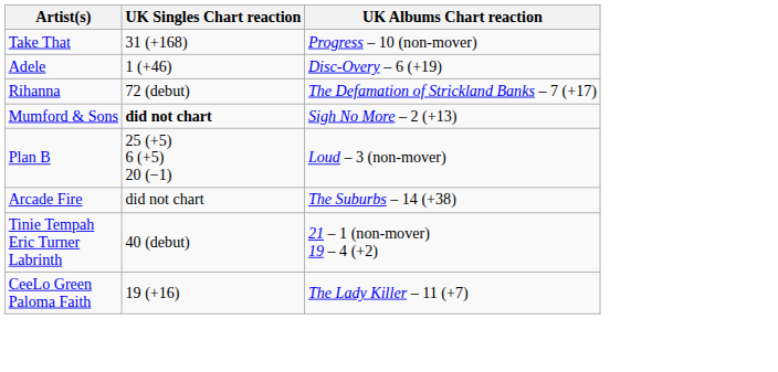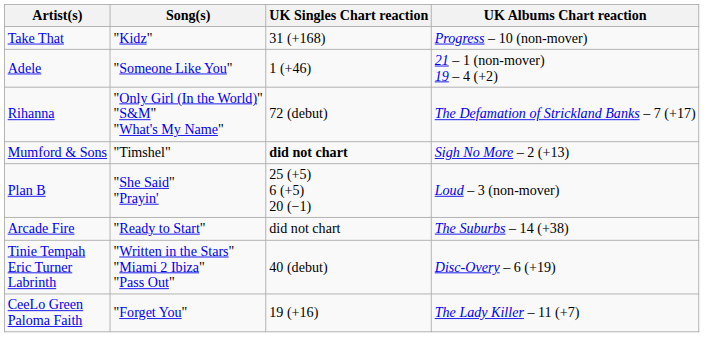 <table class="wikitable">
 <tr>
 <th>Artist(s)</th>
+<th>Song(s)</th>
 <th>UK Singles Chart reaction</th>
 <th>UK Albums Chart reaction</th>
 </tr>
 <tr>
 <td><a href='#'>Take That</a></td>
+<td>"<a href='#'>Kidz</a>"</td>
 <td>31 (+168)</td>
 <td><em><a href='#'>Progress</a></em> – 10 (non-mover)</td>
 </tr>
 <tr>
 <td><a href='#'>Adele</a></td>
+<td>"<a href='#'>Someone Like You</a>"</td>
 <td>1 (+46)</td>
-<td><em><a href='#'>Disc-Overy</a></em> – 6 (+19)</td>
+<td><em><a href='#'>21</a></em> – 1 (non-mover)<br><em><a href='#'>19</a></em> – 4 (+2)</td>
 </tr>
 <tr>
 <td><a href='#'>Rihanna</a></td>
+<td>"<a href='#'>Only Girl (In the World)</a>"<br>"<a href='#'>S&M</a>"<br>"<a href='#'>What's My Name</a>"</td>
 <td>72 (debut)</td>
 <td><em><a href='#'>The Defamation of Strickland Banks</a></em> – 7 (+17)</td>
 </tr>
 <tr>
 <td><a href='#'>Mumford & Sons</a></td>
+<td>"Timshel"</td>
 <td><strong>did not chart</strong></td>
 <td><em><a href='#'>Sigh No More</a></em> – 2 (+13)</td>
 </tr>
 <tr>
 <td><a href='#'>Plan B</a></td>
+<td>"<a href='#'>She Said</a>" <br>"<a href='#'>Prayin'</a></td>
 <td>25 (+5) <br>6 (+5) <br>20 (−1)</td>
 <td><em><a href='#'>Loud</a></em> – 3 (non-mover)</td>
 </tr>
 <tr>
 <td><a href='#'>Arcade Fire</a></td>
+<td>"<a href='#'>Ready to Start</a>"</td>
 <td>did not chart</td>
 <td><em><a href='#'>The Suburbs</a></em> – 14 (+38)</td>
 </tr>
 <tr>
 <td><a href='#'>Tinie Tempah</a><br><a href='#'>Eric Turner</a><br><a href='#'>Labrinth</a></td>
+<td>"<a href='#'>Written in the Stars</a>" <br>"<a href='#'>Miami 2 Ibiza</a>" <br>"<a href='#'>Pass Out</a>"</td>
 <td>40 (debut)</td>
-<td><em><a href='#'>21</a></em> – 1 (non-mover)<br><em><a href='#'>19</a></em> – 4 (+2)</td>
+<td><em><a href='#'>Disc-Overy</a></em> – 6 (+19)</td>
 </tr>
 <tr>
 <td><a href='#'>CeeLo Green</a><br><a href='#'>Paloma Faith</a></td>
+<td>"<a href='#'>Forget You</a>"</td>
 <td>19 (+16)</td>
 <td><em><a href='#'>The Lady Killer</a></em> – 11 (+7)</td>
 </tr>
 </table>
